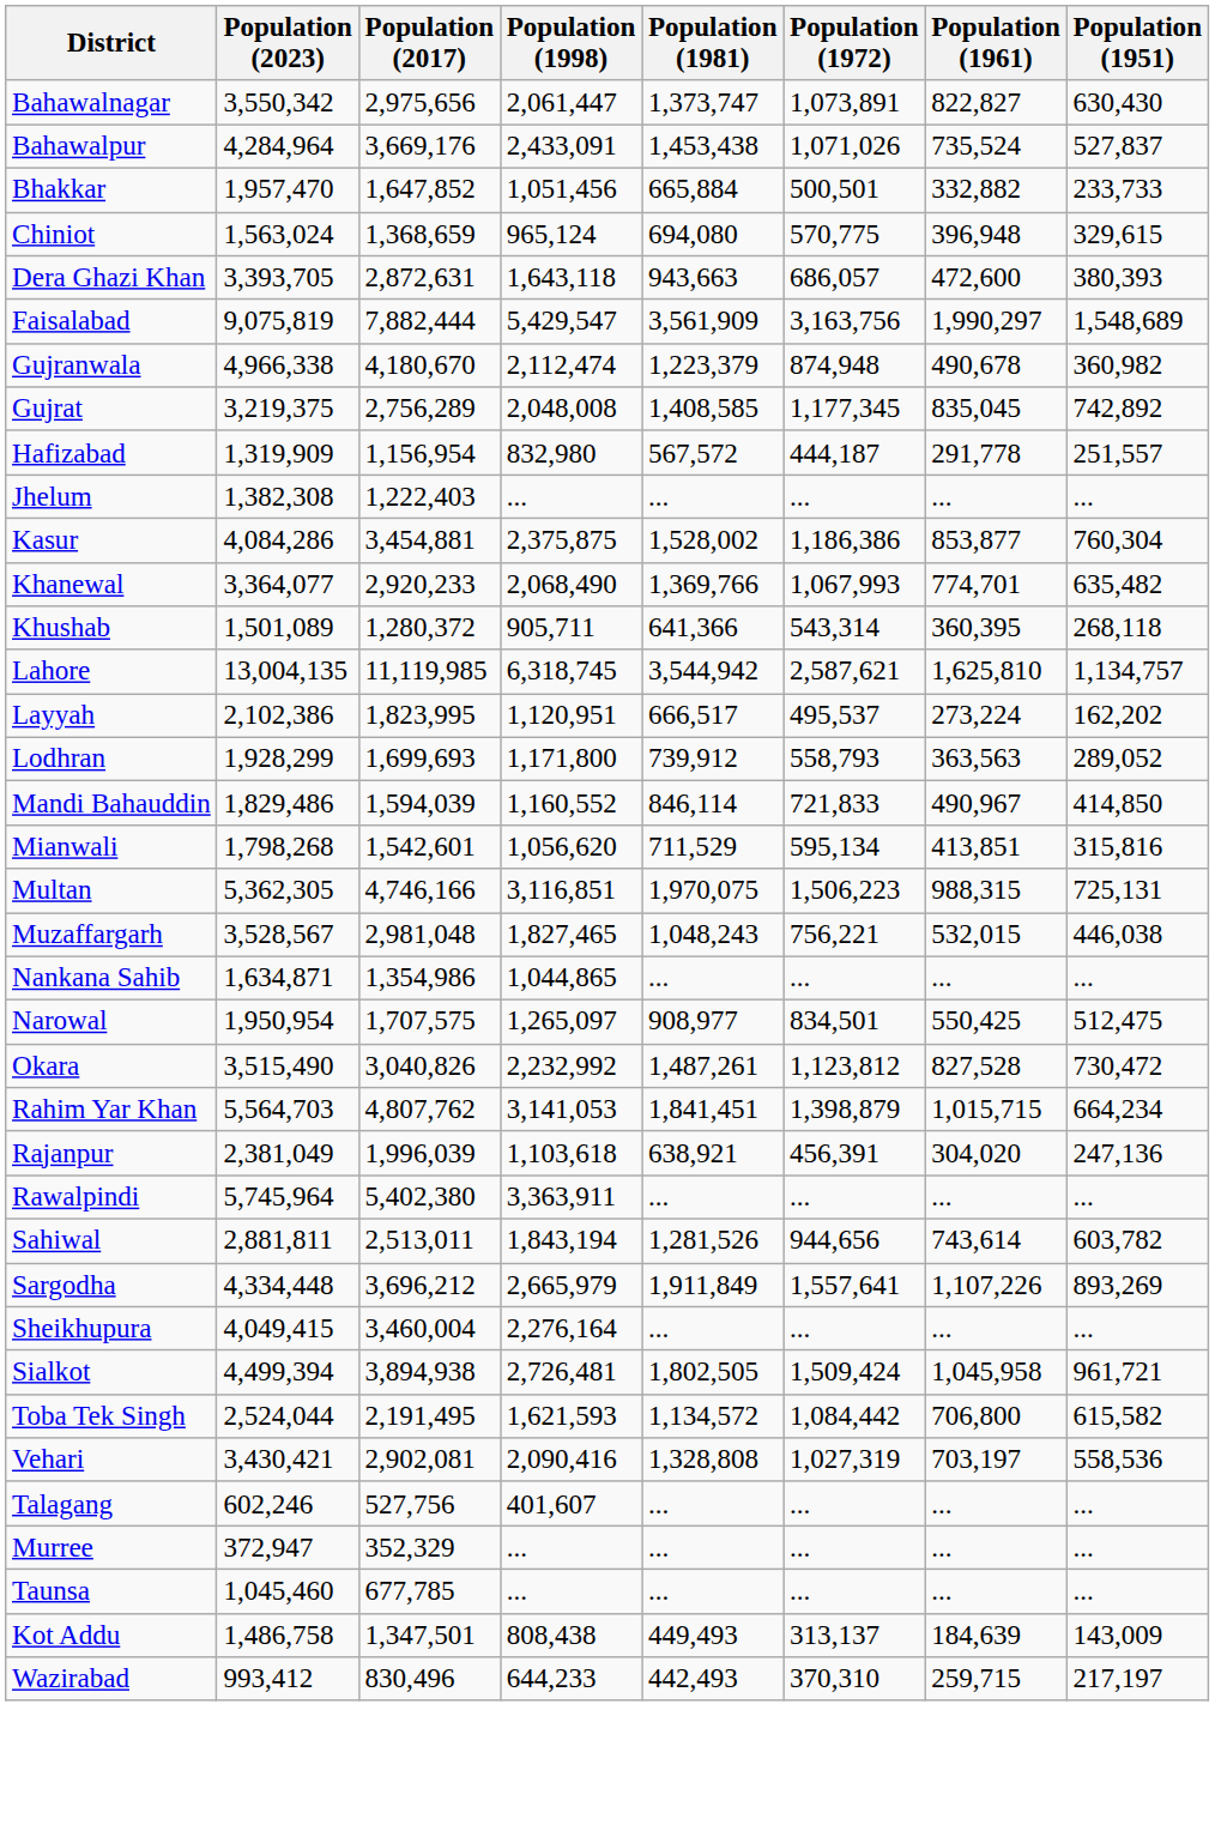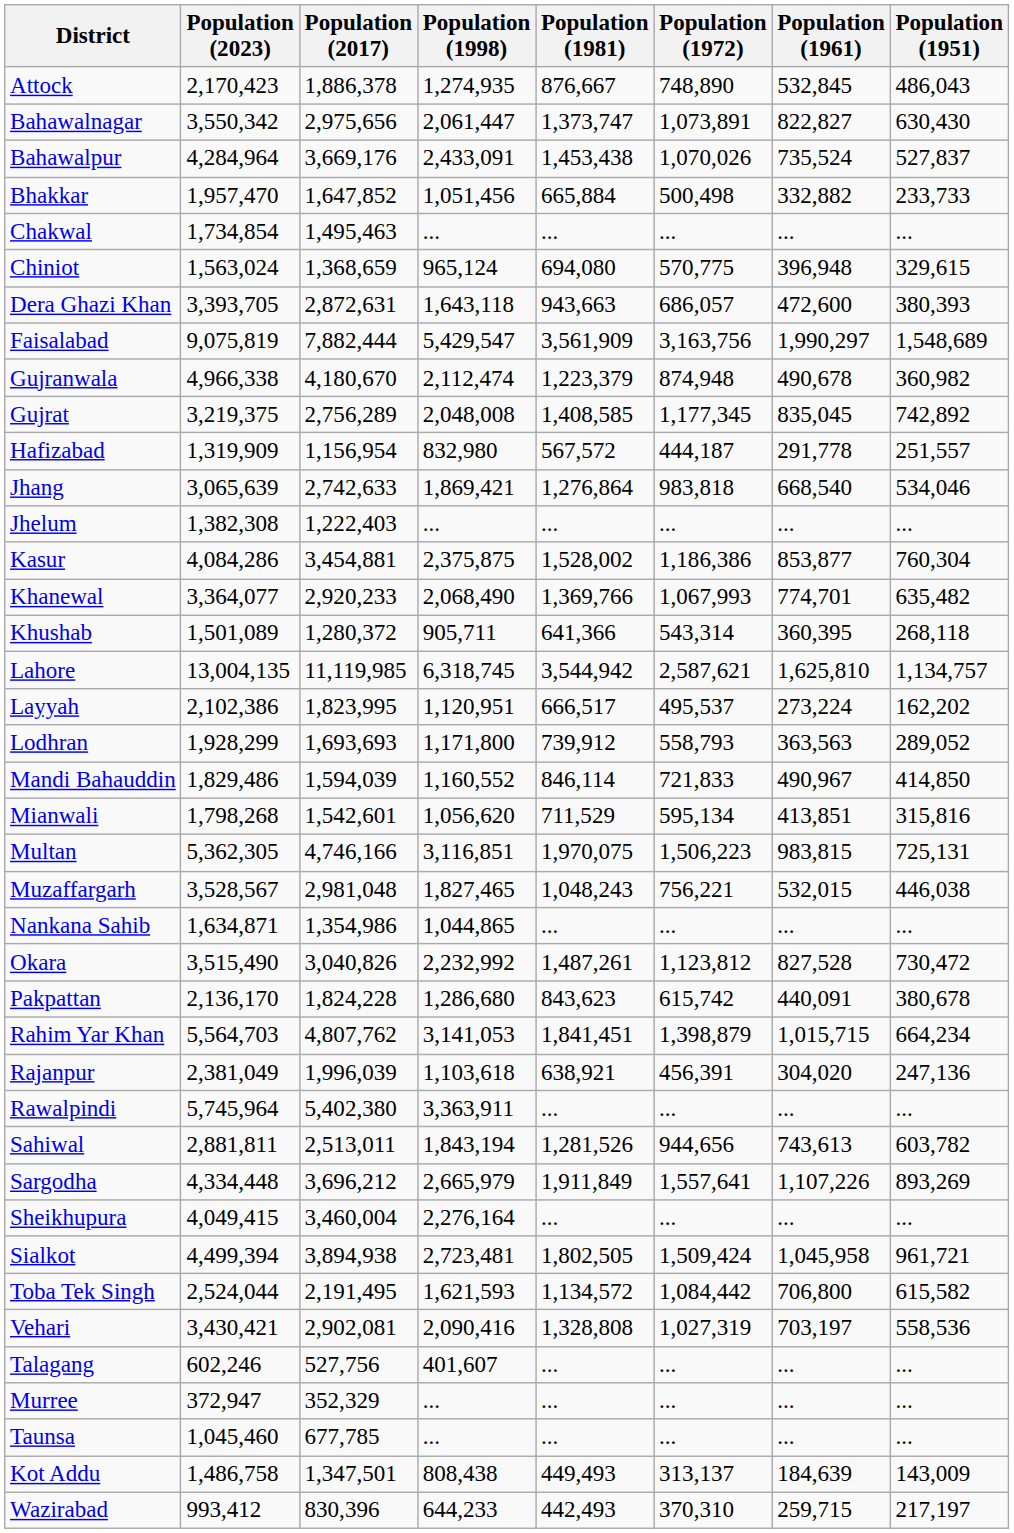 <table class="wikitable sortable static-row-numbers static-row-header-hash">
 <tr>
 <th>District</th>
 <th>Population<br>(2023)</th>
 <th>Population<br>(2017)</th>
 <th>Population<br>(1998)</th>
 <th>Population<br>(1981)</th>
 <th>Population<br>(1972)</th>
 <th>Population<br>(1961)</th>
 <th>Population<br>(1951)</th>
+</tr>
+<tr>
+<td><a href='#'>Attock</a></td>
+<td>2,170,423</td>
+<td>1,886,378</td>
+<td>1,274,935</td>
+<td>876,667</td>
+<td>748,890</td>
+<td>532,845</td>
+<td>486,043</td>
 </tr>
 <tr>
 <td><a href='#'>Bahawalnagar</a></td>
 <td>3,550,342</td>
 <td>2,975,656</td>
 <td>2,061,447</td>
 <td>1,373,747</td>
 <td>1,073,891</td>
 <td>822,827</td>
 <td>630,430</td>
 </tr>
 <tr>
 <td><a href='#'>Bahawalpur</a></td>
 <td>4,284,964</td>
 <td>3,669,176</td>
 <td>2,433,091</td>
 <td>1,453,438</td>
-<td>1,071,026</td>
+<td>1,070,026</td>
 <td>735,524</td>
 <td>527,837</td>
 </tr>
 <tr>
 <td><a href='#'>Bhakkar</a></td>
 <td>1,957,470</td>
 <td>1,647,852</td>
 <td>1,051,456</td>
 <td>665,884</td>
-<td>500,501</td>
+<td>500,498</td>
 <td>332,882</td>
 <td>233,733</td>
+</tr>
+<tr>
+<td><a href='#'>Chakwal</a></td>
+<td>1,734,854</td>
+<td>1,495,463</td>
+<td>...</td>
+<td>...</td>
+<td>...</td>
+<td>...</td>
+<td>...</td>
 </tr>
 <tr>
 <td><a href='#'>Chiniot</a></td>
 <td>1,563,024</td>
 <td>1,368,659</td>
 <td>965,124</td>
 <td>694,080</td>
 <td>570,775</td>
 <td>396,948</td>
 <td>329,615</td>
 </tr>
 <tr>
 <td><a href='#'>Dera Ghazi Khan</a></td>
 <td>3,393,705</td>
 <td>2,872,631</td>
 <td>1,643,118</td>
 <td>943,663</td>
 <td>686,057</td>
 <td>472,600</td>
 <td>380,393</td>
 </tr>
 <tr>
 <td><a href='#'>Faisalabad</a></td>
 <td>9,075,819</td>
 <td>7,882,444</td>
 <td>5,429,547</td>
 <td>3,561,909</td>
 <td>3,163,756</td>
 <td>1,990,297</td>
 <td>1,548,689</td>
 </tr>
 <tr>
 <td><a href='#'>Gujranwala</a></td>
 <td>4,966,338</td>
 <td>4,180,670</td>
 <td>2,112,474</td>
 <td>1,223,379</td>
 <td>874,948</td>
 <td>490,678</td>
 <td>360,982</td>
 </tr>
 <tr>
 <td><a href='#'>Gujrat</a></td>
 <td>3,219,375</td>
 <td>2,756,289</td>
 <td>2,048,008</td>
 <td>1,408,585</td>
 <td>1,177,345</td>
 <td>835,045</td>
 <td>742,892</td>
 </tr>
 <tr>
 <td><a href='#'>Hafizabad</a></td>
 <td>1,319,909</td>
 <td>1,156,954</td>
 <td>832,980</td>
 <td>567,572</td>
 <td>444,187</td>
 <td>291,778</td>
 <td>251,557</td>
+</tr>
+<tr>
+<td><a href='#'>Jhang</a></td>
+<td>3,065,639</td>
+<td>2,742,633</td>
+<td>1,869,421</td>
+<td>1,276,864</td>
+<td>983,818</td>
+<td>668,540</td>
+<td>534,046</td>
 </tr>
 <tr>
 <td><a href='#'>Jhelum</a></td>
 <td>1,382,308</td>
 <td>1,222,403</td>
 <td>...</td>
 <td>...</td>
 <td>...</td>
 <td>...</td>
 <td>...</td>
 </tr>
 <tr>
 <td><a href='#'>Kasur</a></td>
 <td>4,084,286</td>
 <td>3,454,881</td>
 <td>2,375,875</td>
 <td>1,528,002</td>
 <td>1,186,386</td>
 <td>853,877</td>
 <td>760,304</td>
 </tr>
 <tr>
 <td><a href='#'>Khanewal</a></td>
 <td>3,364,077</td>
 <td>2,920,233</td>
 <td>2,068,490</td>
 <td>1,369,766</td>
 <td>1,067,993</td>
 <td>774,701</td>
 <td>635,482</td>
 </tr>
 <tr>
 <td><a href='#'>Khushab</a></td>
 <td>1,501,089</td>
 <td>1,280,372</td>
 <td>905,711</td>
 <td>641,366</td>
 <td>543,314</td>
 <td>360,395</td>
 <td>268,118</td>
 </tr>
 <tr>
 <td><a href='#'>Lahore</a></td>
 <td>13,004,135</td>
 <td>11,119,985</td>
 <td>6,318,745</td>
 <td>3,544,942</td>
 <td>2,587,621</td>
 <td>1,625,810</td>
 <td>1,134,757</td>
 </tr>
 <tr>
 <td><a href='#'>Layyah</a></td>
 <td>2,102,386</td>
 <td>1,823,995</td>
 <td>1,120,951</td>
 <td>666,517</td>
 <td>495,537</td>
 <td>273,224</td>
 <td>162,202</td>
 </tr>
 <tr>
 <td><a href='#'>Lodhran</a></td>
 <td>1,928,299</td>
-<td>1,699,693</td>
+<td>1,693,693</td>
 <td>1,171,800</td>
 <td>739,912</td>
 <td>558,793</td>
 <td>363,563</td>
 <td>289,052</td>
 </tr>
 <tr>
 <td><a href='#'>Mandi Bahauddin</a></td>
 <td>1,829,486</td>
 <td>1,594,039</td>
 <td>1,160,552</td>
 <td>846,114</td>
 <td>721,833</td>
 <td>490,967</td>
 <td>414,850</td>
 </tr>
 <tr>
 <td><a href='#'>Mianwali</a></td>
 <td>1,798,268</td>
 <td>1,542,601</td>
 <td>1,056,620</td>
 <td>711,529</td>
 <td>595,134</td>
 <td>413,851</td>
 <td>315,816</td>
 </tr>
 <tr>
 <td><a href='#'>Multan</a></td>
 <td>5,362,305</td>
 <td>4,746,166</td>
 <td>3,116,851</td>
 <td>1,970,075</td>
 <td>1,506,223</td>
-<td>988,315</td>
+<td>983,815</td>
 <td>725,131</td>
 </tr>
 <tr>
 <td><a href='#'>Muzaffargarh</a></td>
 <td>3,528,567</td>
 <td>2,981,048</td>
 <td>1,827,465</td>
 <td>1,048,243</td>
 <td>756,221</td>
 <td>532,015</td>
 <td>446,038</td>
 </tr>
 <tr>
 <td><a href='#'>Nankana Sahib</a></td>
 <td>1,634,871</td>
 <td>1,354,986</td>
 <td>1,044,865</td>
 <td>...</td>
 <td>...</td>
 <td>...</td>
 <td>...</td>
 </tr>
 <tr>
-<td><a href='#'>Narowal</a></td>
-<td>1,950,954</td>
-<td>1,707,575</td>
-<td>1,265,097</td>
-<td>908,977</td>
-<td>834,501</td>
-<td>550,425</td>
-<td>512,475</td>
-</tr>
-<tr>
 <td><a href='#'>Okara</a></td>
 <td>3,515,490</td>
 <td>3,040,826</td>
 <td>2,232,992</td>
 <td>1,487,261</td>
 <td>1,123,812</td>
 <td>827,528</td>
 <td>730,472</td>
+</tr>
+<tr>
+<td><a href='#'>Pakpattan</a></td>
+<td>2,136,170</td>
+<td>1,824,228</td>
+<td>1,286,680</td>
+<td>843,623</td>
+<td>615,742</td>
+<td>440,091</td>
+<td>380,678</td>
 </tr>
 <tr>
 <td><a href='#'>Rahim Yar Khan</a></td>
 <td>5,564,703</td>
 <td>4,807,762</td>
 <td>3,141,053</td>
 <td>1,841,451</td>
 <td>1,398,879</td>
 <td>1,015,715</td>
 <td>664,234</td>
 </tr>
 <tr>
 <td><a href='#'>Rajanpur</a></td>
 <td>2,381,049</td>
 <td>1,996,039</td>
 <td>1,103,618</td>
 <td>638,921</td>
 <td>456,391</td>
 <td>304,020</td>
 <td>247,136</td>
 </tr>
 <tr>
 <td><a href='#'>Rawalpindi</a></td>
 <td>5,745,964</td>
 <td>5,402,380</td>
 <td>3,363,911</td>
 <td>...</td>
 <td>...</td>
 <td>...</td>
 <td>...</td>
 </tr>
 <tr>
 <td><a href='#'>Sahiwal</a></td>
 <td>2,881,811</td>
 <td>2,513,011</td>
 <td>1,843,194</td>
 <td>1,281,526</td>
 <td>944,656</td>
-<td>743,614</td>
+<td>743,613</td>
 <td>603,782</td>
 </tr>
 <tr>
 <td><a href='#'>Sargodha</a></td>
 <td>4,334,448</td>
 <td>3,696,212</td>
 <td>2,665,979</td>
 <td>1,911,849</td>
 <td>1,557,641</td>
 <td>1,107,226</td>
 <td>893,269</td>
 </tr>
 <tr>
 <td><a href='#'>Sheikhupura</a></td>
 <td>4,049,415</td>
 <td>3,460,004</td>
 <td>2,276,164</td>
 <td>...</td>
 <td>...</td>
 <td>...</td>
 <td>...</td>
 </tr>
 <tr>
 <td><a href='#'>Sialkot</a></td>
 <td>4,499,394</td>
 <td>3,894,938</td>
-<td>2,726,481</td>
+<td>2,723,481</td>
 <td>1,802,505</td>
 <td>1,509,424</td>
 <td>1,045,958</td>
 <td>961,721</td>
 </tr>
 <tr>
 <td><a href='#'>Toba Tek Singh</a></td>
 <td>2,524,044</td>
 <td>2,191,495</td>
 <td>1,621,593</td>
 <td>1,134,572</td>
 <td>1,084,442</td>
 <td>706,800</td>
 <td>615,582</td>
 </tr>
 <tr>
 <td><a href='#'>Vehari</a></td>
 <td>3,430,421</td>
 <td>2,902,081</td>
 <td>2,090,416</td>
 <td>1,328,808</td>
 <td>1,027,319</td>
 <td>703,197</td>
 <td>558,536</td>
 </tr>
 <tr>
 <td><a href='#'>Talagang</a></td>
 <td>602,246</td>
 <td>527,756</td>
 <td>401,607</td>
 <td>...</td>
 <td>...</td>
 <td>...</td>
 <td>...</td>
 </tr>
 <tr>
 <td><a href='#'>Murree</a></td>
 <td>372,947</td>
 <td>352,329</td>
 <td>...</td>
 <td>...</td>
 <td>...</td>
 <td>...</td>
 <td>...</td>
 </tr>
 <tr>
 <td><a href='#'>Taunsa</a></td>
 <td>1,045,460</td>
 <td>677,785</td>
 <td>...</td>
 <td>...</td>
 <td>...</td>
 <td>...</td>
 <td>...</td>
 </tr>
 <tr>
 <td><a href='#'>Kot Addu</a></td>
 <td>1,486,758</td>
 <td>1,347,501</td>
 <td>808,438</td>
 <td>449,493</td>
 <td>313,137</td>
 <td>184,639</td>
 <td>143,009</td>
 </tr>
 <tr>
 <td><a href='#'>Wazirabad</a></td>
 <td>993,412</td>
-<td>830,496</td>
+<td>830,396</td>
 <td>644,233</td>
 <td>442,493</td>
 <td>370,310</td>
 <td>259,715</td>
 <td>217,197</td>
 </tr>
 </table>
